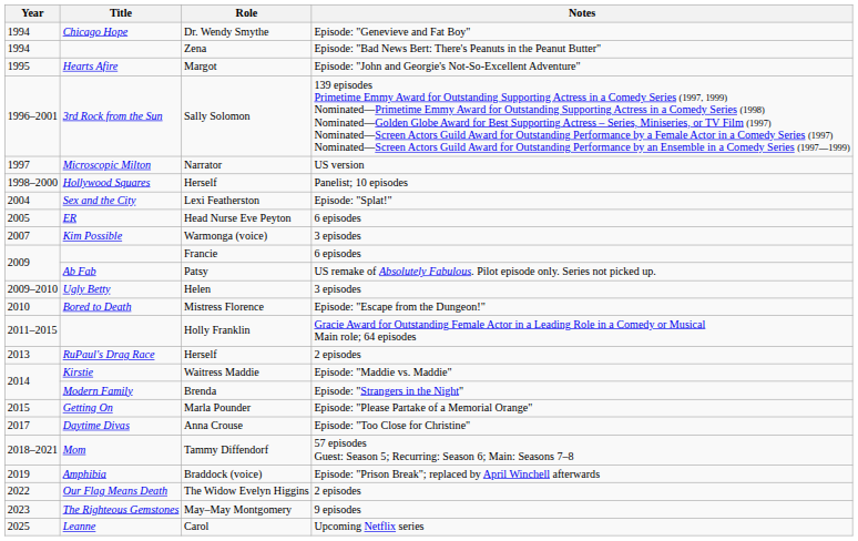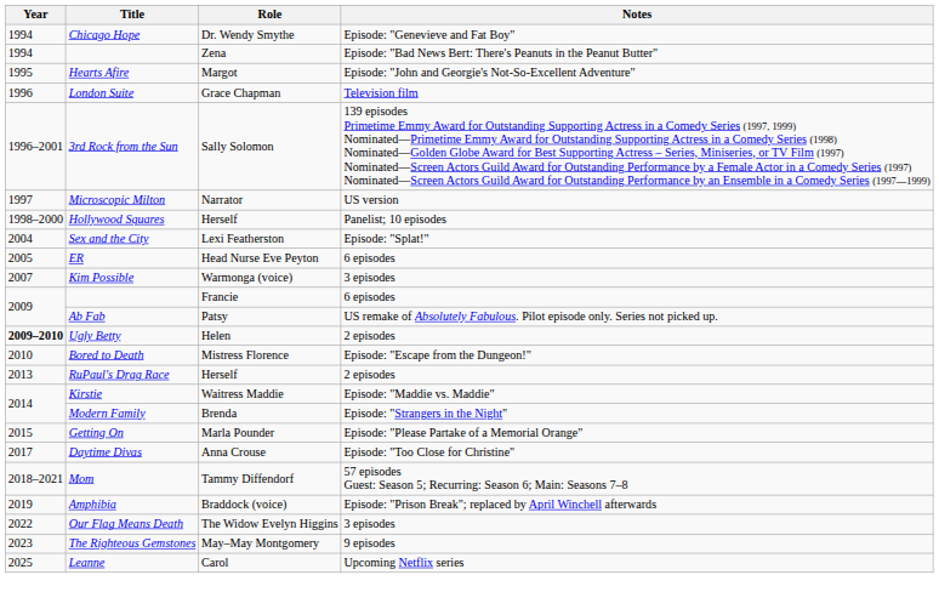 <table class="wikitable sortable">
 <tr>
 <th>Year</th>
 <th>Title</th>
 <th>Role</th>
 <th class="unsortable">Notes</th>
 </tr>
 <tr>
 <td>1994</td>
 <td><em><a href='#'>Chicago Hope</a></em></td>
 <td>Dr. Wendy Smythe</td>
 <td>Episode: "Genevieve and Fat Boy"</td>
 </tr>
 <tr>
 <td>1994</td>
 <td><em></em></td>
 <td>Zena</td>
 <td>Episode: "Bad News Bert: There's Peanuts in the Peanut Butter"</td>
 </tr>
 <tr>
 <td>1995</td>
 <td><em><a href='#'>Hearts Afire</a></em></td>
 <td>Margot</td>
 <td>Episode: "John and Georgie's Not-So-Excellent Adventure"</td>
+</tr>
+<tr>
+<td>1996</td>
+<td><em><a href='#'>London Suite</a></em></td>
+<td>Grace Chapman</td>
+<td><a href='#'>Television film</a></td>
 </tr>
 <tr>
 <td>1996–2001</td>
 <td><em><a href='#'>3rd Rock from the Sun</a></em></td>
 <td>Sally Solomon</td>
 <td>139 episodes<br><a href='#'>Primetime Emmy Award for Outstanding Supporting Actress in a Comedy Series</a> <small>(1997, 1999)</small><br>Nominated—<a href='#'>Primetime Emmy Award for Outstanding Supporting Actress in a Comedy Series</a> <small>(1998)</small><br>Nominated—<a href='#'>Golden Globe Award for Best Supporting Actress – Series, Miniseries, or TV Film</a> <small>(1997)</small><br>Nominated—<a href='#'>Screen Actors Guild Award for Outstanding Performance by a Female Actor in a Comedy Series</a> <small>(1997)</small><br>Nominated—<a href='#'>Screen Actors Guild Award for Outstanding Performance by an Ensemble in a Comedy Series</a> <small>(1997—1999)</small></td>
 </tr>
 <tr>
 <td>1997</td>
 <td><em><a href='#'>Microscopic Milton</a></em></td>
 <td>Narrator</td>
 <td>US version</td>
 </tr>
 <tr>
 <td>1998–2000</td>
 <td><em><a href='#'>Hollywood Squares</a></em></td>
 <td>Herself</td>
 <td>Panelist; 10 episodes</td>
 </tr>
 <tr>
 <td>2004</td>
 <td><em><a href='#'>Sex and the City</a></em></td>
 <td>Lexi Featherston</td>
 <td>Episode: "Splat!"</td>
 </tr>
 <tr>
 <td>2005</td>
 <td><em><a href='#'>ER</a></em></td>
 <td>Head Nurse Eve Peyton</td>
 <td>6 episodes</td>
 </tr>
 <tr>
 <td>2007</td>
 <td><em><a href='#'>Kim Possible</a></em></td>
 <td>Warmonga (voice)</td>
 <td>3 episodes</td>
 </tr>
 <tr>
 <td rowspan="2">2009</td>
 <td><em></em></td>
 <td>Francie</td>
 <td>6 episodes</td>
 </tr>
 <tr>
 <td><em><a href='#'>Ab Fab</a></em></td>
 <td>Patsy</td>
 <td>US remake of <em><a href='#'>Absolutely Fabulous</a></em>. Pilot episode only. Series not picked up.</td>
 </tr>
 <tr>
-<td>2009–2010</td>
+<td><strong>2009–2010</strong></td>
 <td><em><a href='#'>Ugly Betty</a></em></td>
 <td>Helen</td>
-<td>3 episodes</td>
+<td>2 episodes</td>
 </tr>
 <tr>
 <td>2010</td>
 <td><em><a href='#'>Bored to Death</a></em></td>
 <td>Mistress Florence</td>
 <td>Episode: "Escape from the Dungeon!"</td>
-</tr>
-<tr>
-<td>2011–2015</td>
-<td><em></em></td>
-<td>Holly Franklin</td>
-<td><a href='#'>Gracie Award for Outstanding Female Actor in a Leading Role in a Comedy or Musical</a><br>Main role; 64 episodes</td>
 </tr>
 <tr>
 <td>2013</td>
 <td><em><a href='#'>RuPaul's Drag Race</a></em></td>
 <td>Herself</td>
 <td>2 episodes</td>
 </tr>
 <tr>
 <td rowspan="2">2014</td>
 <td><em><a href='#'>Kirstie</a></em></td>
 <td>Waitress Maddie</td>
 <td>Episode: "Maddie vs. Maddie"</td>
 </tr>
 <tr>
 <td><em><a href='#'>Modern Family</a></em></td>
 <td>Brenda</td>
 <td>Episode: "<a href='#'>Strangers in the Night</a>"</td>
 </tr>
 <tr>
 <td>2015</td>
 <td><em><a href='#'>Getting On</a></em></td>
 <td>Marla Pounder</td>
 <td>Episode: "Please Partake of a Memorial Orange"</td>
 </tr>
 <tr>
 <td>2017</td>
 <td><em><a href='#'>Daytime Divas</a></em></td>
 <td>Anna Crouse</td>
 <td>Episode: "Too Close for Christine"</td>
 </tr>
 <tr>
 <td>2018–2021</td>
 <td><em><a href='#'>Mom</a></em></td>
 <td>Tammy Diffendorf</td>
 <td>57 episodes<br>Guest: Season 5; Recurring: Season 6; Main: Seasons 7–8</td>
 </tr>
 <tr>
 <td>2019</td>
 <td><em><a href='#'>Amphibia</a></em></td>
 <td>Braddock (voice)</td>
 <td>Episode: "Prison Break"; replaced by <a href='#'>April Winchell</a> afterwards</td>
 </tr>
 <tr>
 <td>2022</td>
 <td><em><a href='#'>Our Flag Means Death</a></em></td>
 <td>The Widow Evelyn Higgins</td>
-<td>2 episodes</td>
+<td>3 episodes</td>
 </tr>
 <tr>
 <td>2023</td>
 <td><em><a href='#'>The Righteous Gemstones</a></em></td>
 <td>May–May Montgomery</td>
 <td>9 episodes</td>
 </tr>
 <tr>
 <td>2025</td>
 <td><em><a href='#'>Leanne</a></em></td>
 <td>Carol</td>
 <td>Upcoming <a href='#'>Netflix</a> series</td>
 </tr>
 </table>
